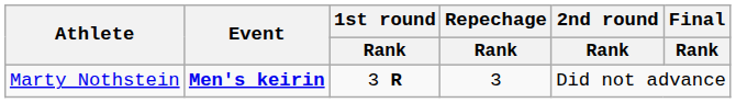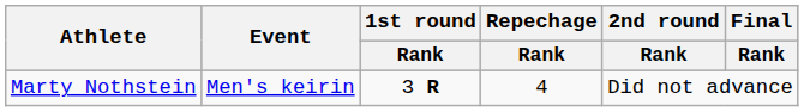 <table class=wikitable style=font-size:90%;text-align:center>
 <tr>
 <th rowspan=2>Athlete</th>
 <th rowspan=2>Event</th>
 <th>1st round</th>
 <th>Repechage</th>
 <th>2nd round</th>
 <th>Final</th>
 </tr>
 <tr style=font-size:95%>
 <th>Rank</th>
 <th>Rank</th>
 <th>Rank</th>
 <th>Rank</th>
 </tr>
 <tr>
 <td align=left><a href='#'>Marty Nothstein</a></td>
-<td align=left><strong><a href='#'>Men's keirin</a></strong></td>
+<td align=left><a href='#'>Men's keirin</a></td>
 <td>3 <strong>R</strong></td>
-<td>3</td>
+<td>4</td>
 <td colspan=2>Did not advance</td>
 </tr>
 </table>
